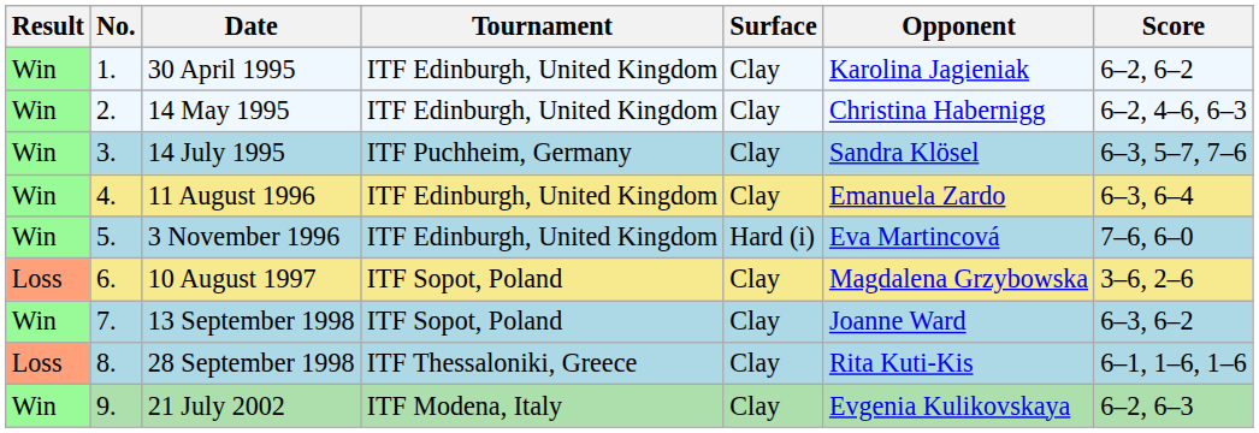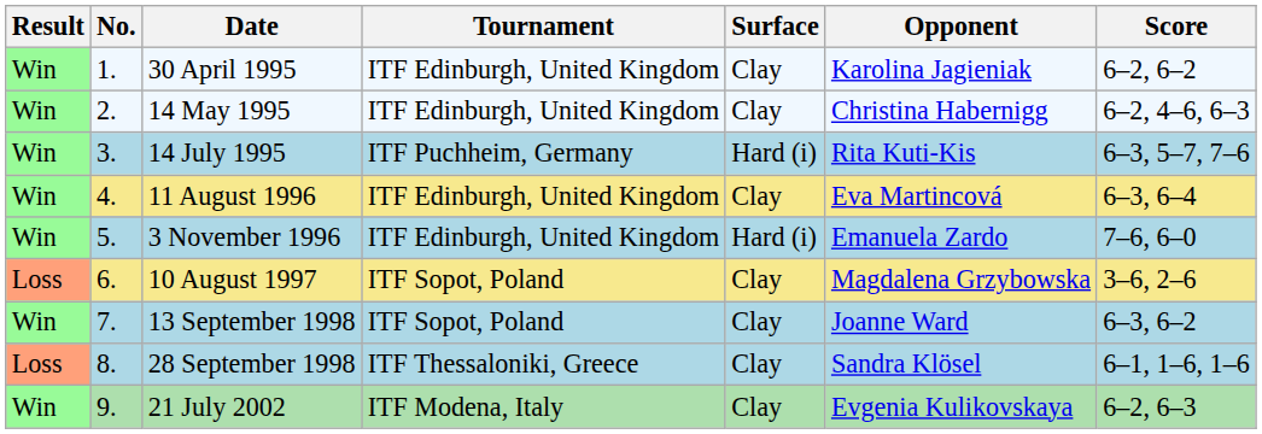 <table class="sortable wikitable">
 <tr>
 <th>Result</th>
 <th>No.</th>
 <th>Date</th>
 <th>Tournament</th>
 <th>Surface</th>
 <th>Opponent</th>
 <th class="unsortable">Score</th>
 </tr>
 <tr bgcolor="#f0f8ff">
 <td style="background:#98fb98;">Win</td>
 <td>1.</td>
 <td>30 April 1995</td>
 <td>ITF Edinburgh, United Kingdom</td>
 <td>Clay</td>
 <td> <a href='#'>Karolina Jagieniak</a></td>
 <td>6–2, 6–2</td>
 </tr>
 <tr bgcolor="#f0f8ff">
 <td style="background:#98fb98;">Win</td>
 <td>2.</td>
 <td>14 May 1995</td>
 <td>ITF Edinburgh, United Kingdom</td>
 <td>Clay</td>
 <td> <a href='#'>Christina Habernigg</a></td>
 <td>6–2, 4–6, 6–3</td>
 </tr>
 <tr style="background:lightblue;">
 <td style="background:#98fb98;">Win</td>
 <td>3.</td>
 <td>14 July 1995</td>
 <td>ITF Puchheim, Germany</td>
-<td>Clay</td>
-<td> <a href='#'>Sandra Klösel</a></td>
+<td>Hard (i)</td>
+<td> <a href='#'>Rita Kuti-Kis</a></td>
 <td>6–3, 5–7, 7–6</td>
 </tr>
 <tr style="background:#f7e98e;">
 <td style="background:#98fb98;">Win</td>
 <td>4.</td>
 <td>11 August 1996</td>
 <td>ITF Edinburgh, United Kingdom</td>
 <td>Clay</td>
-<td> <a href='#'>Emanuela Zardo</a></td>
+<td> <a href='#'>Eva Martincová</a></td>
 <td>6–3, 6–4</td>
 </tr>
 <tr style="background:lightblue;">
 <td style="background:#98fb98;">Win</td>
 <td>5.</td>
 <td>3 November 1996</td>
 <td>ITF Edinburgh, United Kingdom</td>
 <td>Hard (i)</td>
-<td> <a href='#'>Eva Martincová</a></td>
+<td> <a href='#'>Emanuela Zardo</a></td>
 <td>7–6, 6–0</td>
 </tr>
 <tr bgcolor="#F7E98E">
 <td style="background:#ffa07a;">Loss</td>
 <td>6.</td>
 <td>10 August 1997</td>
 <td>ITF Sopot, Poland</td>
 <td>Clay</td>
 <td> <a href='#'>Magdalena Grzybowska</a></td>
 <td>3–6, 2–6</td>
 </tr>
 <tr style="background:lightblue;">
 <td style="background:#98fb98;">Win</td>
 <td>7.</td>
 <td>13 September 1998</td>
 <td>ITF Sopot, Poland</td>
 <td>Clay</td>
 <td> <a href='#'>Joanne Ward</a></td>
 <td>6–3, 6–2</td>
 </tr>
 <tr style="background:lightblue;">
 <td style="background:#ffa07a;">Loss</td>
 <td>8.</td>
 <td>28 September 1998</td>
 <td>ITF Thessaloniki, Greece</td>
 <td>Clay</td>
-<td> <a href='#'>Rita Kuti-Kis</a></td>
+<td> <a href='#'>Sandra Klösel</a></td>
 <td>6–1, 1–6, 1–6</td>
 </tr>
 <tr bgcolor="#ADDFAD">
 <td style="background:#98fb98;">Win</td>
 <td>9.</td>
 <td>21 July 2002</td>
 <td>ITF Modena, Italy</td>
 <td>Clay</td>
 <td> <a href='#'>Evgenia Kulikovskaya</a></td>
 <td>6–2, 6–3</td>
 </tr>
 </table>
